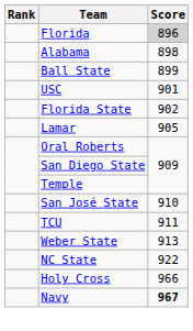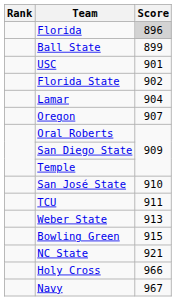 <table class="wikitable sortable" style="text-align:center">
 <tr>
 <th dat-sort-type=number>Rank</th>
 <th>Team</th>
 <th>Score</th>
 </tr>
 <tr>
 <td></td>
 <td align=left><a href='#'>Florida</a></td>
 <td style="background: lightgrey;">896</td>
-</tr>
-<tr>
-<td></td>
-<td align=left><a href='#'>Alabama</a></td>
-<td>898</td>
 </tr>
 <tr>
 <td></td>
 <td align=left><a href='#'>Ball State</a></td>
 <td>899</td>
 </tr>
 <tr>
 <td></td>
 <td align=left><a href='#'>USC</a></td>
 <td>901</td>
 </tr>
 <tr>
 <td></td>
 <td align=left><a href='#'>Florida State</a></td>
 <td>902</td>
 </tr>
 <tr>
 <td></td>
 <td align=left><a href='#'>Lamar</a></td>
-<td>905</td>
+<td>904</td>
+</tr>
+<tr>
+<td></td>
+<td align=left><a href='#'>Oregon</a></td>
+<td>907</td>
 </tr>
 <tr>
 <td rowspan=3></td>
 <td align=left><a href='#'>Oral Roberts</a></td>
 <td rowspan=3>909</td>
 </tr>
 <tr>
 <td align=left><a href='#'>San Diego State</a></td>
 </tr>
 <tr>
 <td align=left><a href='#'>Temple</a></td>
 </tr>
 <tr>
 <td></td>
 <td align=left><a href='#'>San José State</a></td>
 <td>910</td>
 </tr>
 <tr>
 <td></td>
 <td align=left><a href='#'>TCU</a></td>
 <td>911</td>
 </tr>
 <tr>
 <td></td>
 <td align=left><a href='#'>Weber State</a></td>
 <td>913</td>
 </tr>
 <tr>
 <td></td>
+<td align=left><a href='#'>Bowling Green</a></td>
+<td>915</td>
+</tr>
+<tr>
+<td></td>
 <td align=left><a href='#'>NC State</a></td>
-<td>922</td>
+<td>921</td>
 </tr>
 <tr>
 <td></td>
 <td align=left><a href='#'>Holy Cross</a></td>
 <td>966</td>
 </tr>
 <tr>
 <td></td>
 <td align=left><a href='#'>Navy</a></td>
-<td><strong>967</strong></td>
+<td>967</td>
 </tr>
 </table>
